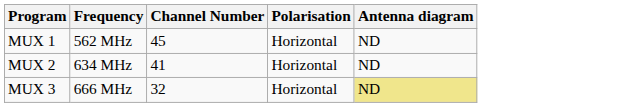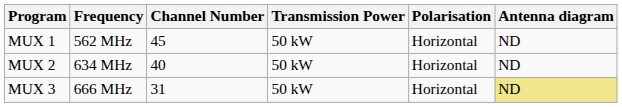 <table class="wikitable">
 <tr>
 <th>Program</th>
 <th>Frequency</th>
 <th>Channel Number</th>
+<th>Transmission Power</th>
 <th>Polarisation</th>
 <th>Antenna diagram</th>
 </tr>
 <tr>
 <td>MUX 1</td>
 <td>562 MHz</td>
 <td>45</td>
+<td>50 kW</td>
 <td>Horizontal</td>
 <td>ND</td>
 </tr>
 <tr>
 <td>MUX 2</td>
 <td>634 MHz</td>
-<td>41</td>
+<td>40</td>
+<td>50 kW</td>
 <td>Horizontal</td>
 <td>ND</td>
 </tr>
 <tr>
 <td>MUX 3</td>
 <td>666 MHz</td>
-<td>32</td>
+<td>31</td>
+<td>50 kW</td>
 <td>Horizontal</td>
 <td style="background: khaki;">ND</td>
 </tr>
 </table>
